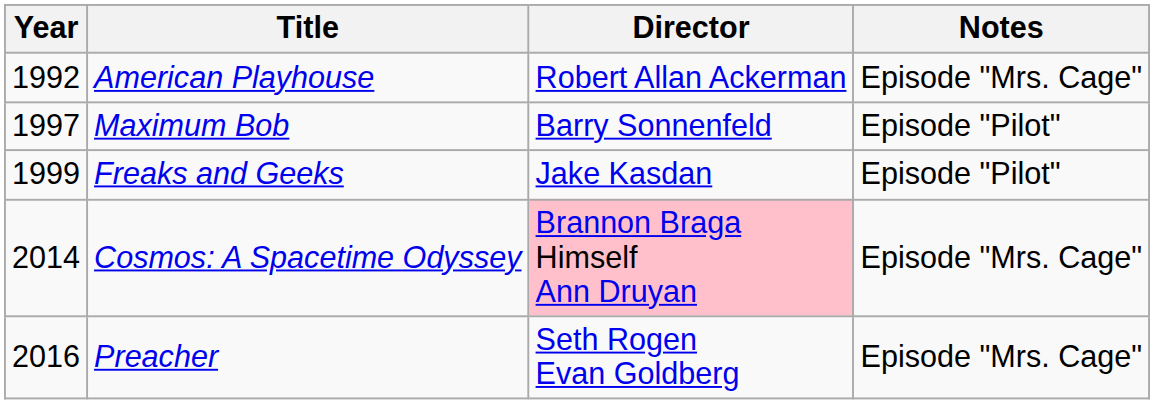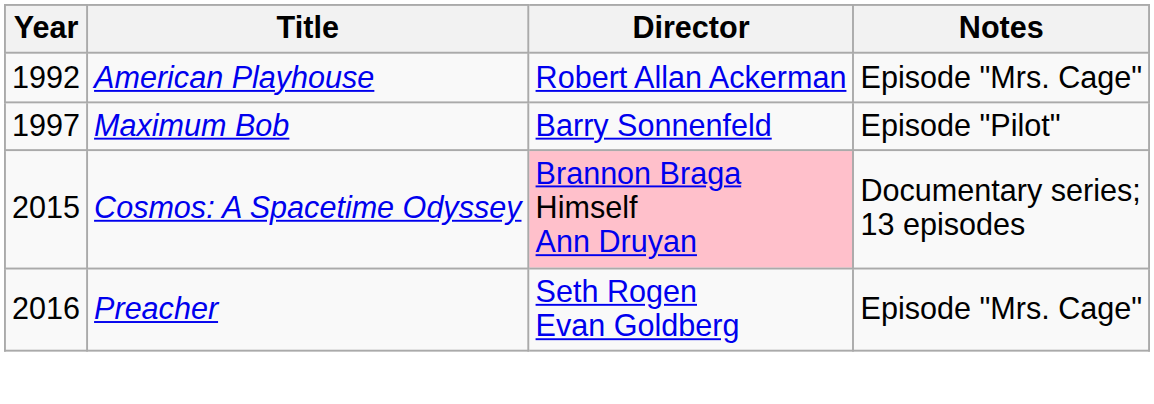 <table class="wikitable">
 <tr>
 <th>Year</th>
 <th>Title</th>
 <th>Director</th>
 <th>Notes</th>
 </tr>
 <tr>
 <td>1992</td>
 <td><em><a href='#'>American Playhouse</a></em></td>
 <td><a href='#'>Robert Allan Ackerman</a></td>
 <td>Episode "Mrs. Cage"</td>
 </tr>
 <tr>
 <td>1997</td>
 <td><em><a href='#'>Maximum Bob</a></em></td>
 <td><a href='#'>Barry Sonnenfeld</a></td>
 <td>Episode "Pilot"</td>
 </tr>
 <tr>
-<td>1999</td>
-<td><em><a href='#'>Freaks and Geeks</a></em></td>
-<td><a href='#'>Jake Kasdan</a></td>
-<td>Episode "Pilot"</td>
-</tr>
-<tr>
-<td>2014</td>
+<td>2015</td>
 <td><em><a href='#'>Cosmos: A Spacetime Odyssey</a></em></td>
 <td style="background: pink;"><a href='#'>Brannon Braga</a><br>Himself<br><a href='#'>Ann Druyan</a></td>
-<td>Episode "Mrs. Cage"</td>
+<td>Documentary series;<br>13 episodes</td>
 </tr>
 <tr>
 <td>2016</td>
 <td><em><a href='#'>Preacher</a></em></td>
 <td><a href='#'>Seth Rogen</a><br><a href='#'>Evan Goldberg</a></td>
 <td>Episode "Mrs. Cage"</td>
 </tr>
 </table>
